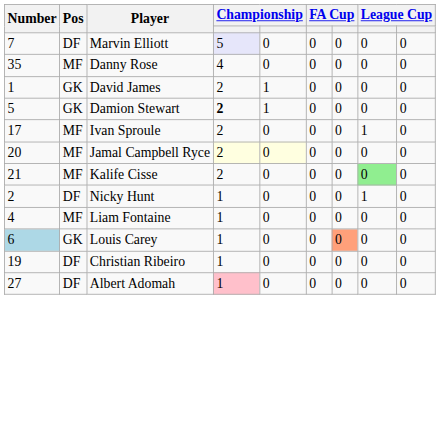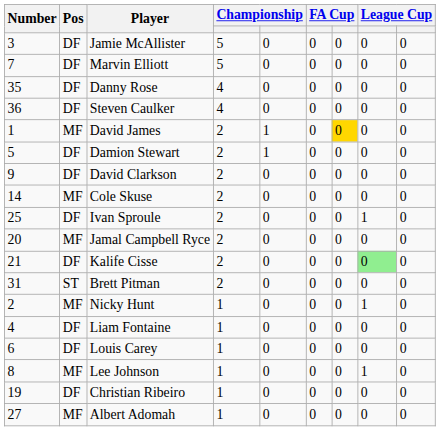 <table class="wikitable">
 <tr>
 <th rowspan="2">Number</th>
 <th rowspan="2">Pos</th>
 <th rowspan="2">Player</th>
 <th colspan="2"><a href='#'>Championship</a></th>
 <th colspan="2"><a href='#'>FA Cup</a></th>
 <th colspan="2"><a href='#'>League Cup</a></th>
 </tr>
 <tr>
 <th></th>
 <th></th>
 <th></th>
 <th></th>
 <th></th>
 <th></th>
 </tr>
 <tr>
+<td>3</td>
+<td>DF</td>
+<td>Jamie McAllister</td>
+<td>5</td>
+<td>0</td>
+<td>0</td>
+<td>0</td>
+<td>0</td>
+<td>0</td>
+</tr>
+<tr>
 <td>7</td>
 <td>DF</td>
 <td>Marvin Elliott</td>
-<td style="background: lavender;">5</td>
+<td>5</td>
 <td>0</td>
 <td>0</td>
 <td>0</td>
 <td>0</td>
 <td>0</td>
 </tr>
 <tr>
 <td>35</td>
-<td>MF</td>
+<td>DF</td>
 <td>Danny Rose</td>
 <td>4</td>
 <td>0</td>
 <td>0</td>
 <td>0</td>
 <td>0</td>
 <td>0</td>
 </tr>
 <tr>
+<td>36</td>
+<td>DF</td>
+<td>Steven Caulker</td>
+<td>4</td>
+<td>0</td>
+<td>0</td>
+<td>0</td>
+<td>0</td>
+<td>0</td>
+</tr>
+<tr>
 <td>1</td>
-<td>GK</td>
+<td>MF</td>
 <td>David James</td>
+<td>2</td>
+<td>1</td>
+<td>0</td>
+<td style="background: gold;">0</td>
+<td>0</td>
+<td>0</td>
+</tr>
+<tr>
+<td>5</td>
+<td>DF</td>
+<td>Damion Stewart</td>
 <td>2</td>
 <td>1</td>
 <td>0</td>
 <td>0</td>
 <td>0</td>
 <td>0</td>
 </tr>
 <tr>
-<td>5</td>
-<td>GK</td>
-<td>Damion Stewart</td>
-<td><strong>2</strong></td>
-<td>1</td>
+<td>9</td>
+<td>DF</td>
+<td>David Clarkson</td>
+<td>2</td>
+<td>0</td>
 <td>0</td>
 <td>0</td>
 <td>0</td>
 <td>0</td>
 </tr>
 <tr>
-<td>17</td>
+<td>14</td>
 <td>MF</td>
+<td>Cole Skuse</td>
+<td>2</td>
+<td>0</td>
+<td>0</td>
+<td>0</td>
+<td>0</td>
+<td>0</td>
+</tr>
+<tr>
+<td>25</td>
+<td>DF</td>
 <td>Ivan Sproule</td>
 <td>2</td>
 <td>0</td>
 <td>0</td>
 <td>0</td>
 <td>1</td>
 <td>0</td>
 </tr>
 <tr>
 <td>20</td>
 <td>MF</td>
 <td>Jamal Campbell Ryce</td>
-<td style="background: lightyellow;">2</td>
-<td style="background: lightyellow;">0</td>
+<td>2</td>
+<td>0</td>
 <td>0</td>
 <td>0</td>
 <td>0</td>
 <td>0</td>
 </tr>
 <tr>
 <td>21</td>
-<td>MF</td>
+<td>DF</td>
 <td>Kalife Cisse</td>
 <td>2</td>
 <td>0</td>
 <td>0</td>
 <td>0</td>
 <td style="background: lightgreen;">0</td>
 <td>0</td>
 </tr>
 <tr>
+<td>31</td>
+<td>ST</td>
+<td>Brett Pitman</td>
 <td>2</td>
-<td>DF</td>
+<td>0</td>
+<td>0</td>
+<td>0</td>
+<td>0</td>
+<td>0</td>
+</tr>
+<tr>
+<td>2</td>
+<td>MF</td>
 <td>Nicky Hunt</td>
 <td>1</td>
 <td>0</td>
 <td>0</td>
 <td>0</td>
 <td>1</td>
 <td>0</td>
 </tr>
 <tr>
 <td>4</td>
-<td>MF</td>
+<td>DF</td>
 <td>Liam Fontaine</td>
 <td>1</td>
 <td>0</td>
 <td>0</td>
 <td>0</td>
 <td>0</td>
 <td>0</td>
 </tr>
 <tr>
-<td style="background: lightblue;">6</td>
-<td>GK</td>
+<td>6</td>
+<td>DF</td>
 <td>Louis Carey</td>
 <td>1</td>
 <td>0</td>
 <td>0</td>
-<td style="background: lightsalmon;">0</td>
 <td>0</td>
+<td>0</td>
+<td>0</td>
+</tr>
+<tr>
+<td>8</td>
+<td>MF</td>
+<td>Lee Johnson</td>
+<td>1</td>
+<td>0</td>
+<td>0</td>
+<td>0</td>
+<td>1</td>
 <td>0</td>
 </tr>
 <tr>
 <td>19</td>
 <td>DF</td>
 <td>Christian Ribeiro</td>
 <td>1</td>
 <td>0</td>
 <td>0</td>
 <td>0</td>
 <td>0</td>
 <td>0</td>
 </tr>
 <tr>
 <td>27</td>
-<td>DF</td>
+<td>MF</td>
 <td>Albert Adomah</td>
-<td style="background: pink;">1</td>
+<td>1</td>
 <td>0</td>
 <td>0</td>
 <td>0</td>
 <td>0</td>
 <td>0</td>
 </tr>
 </table>
